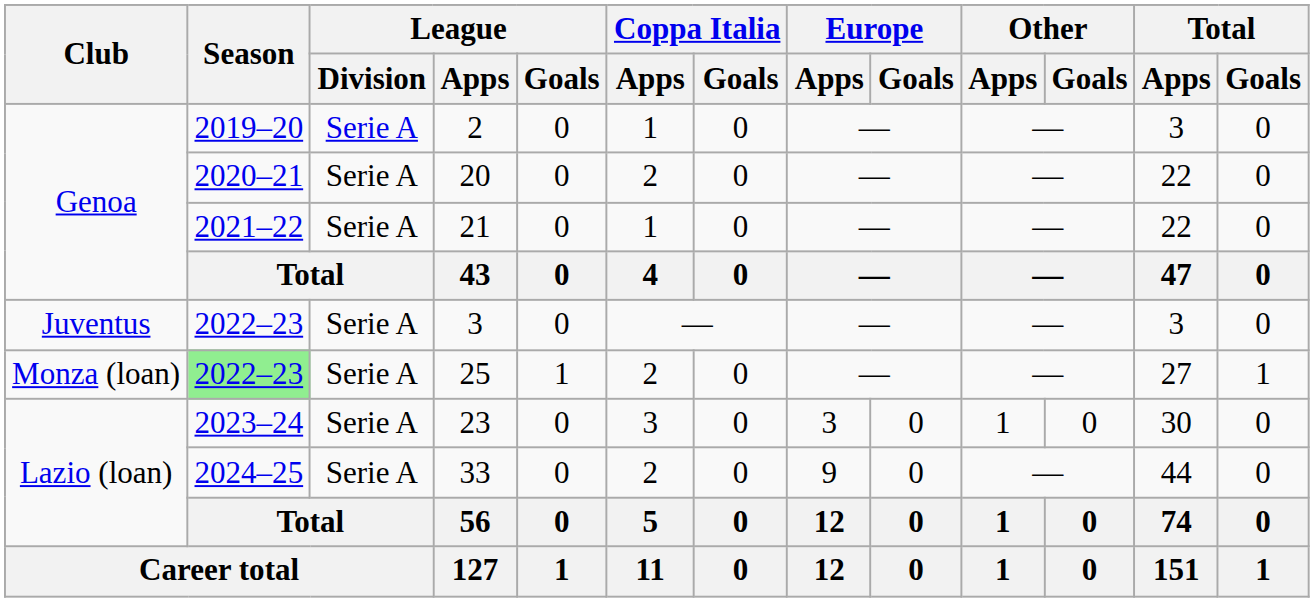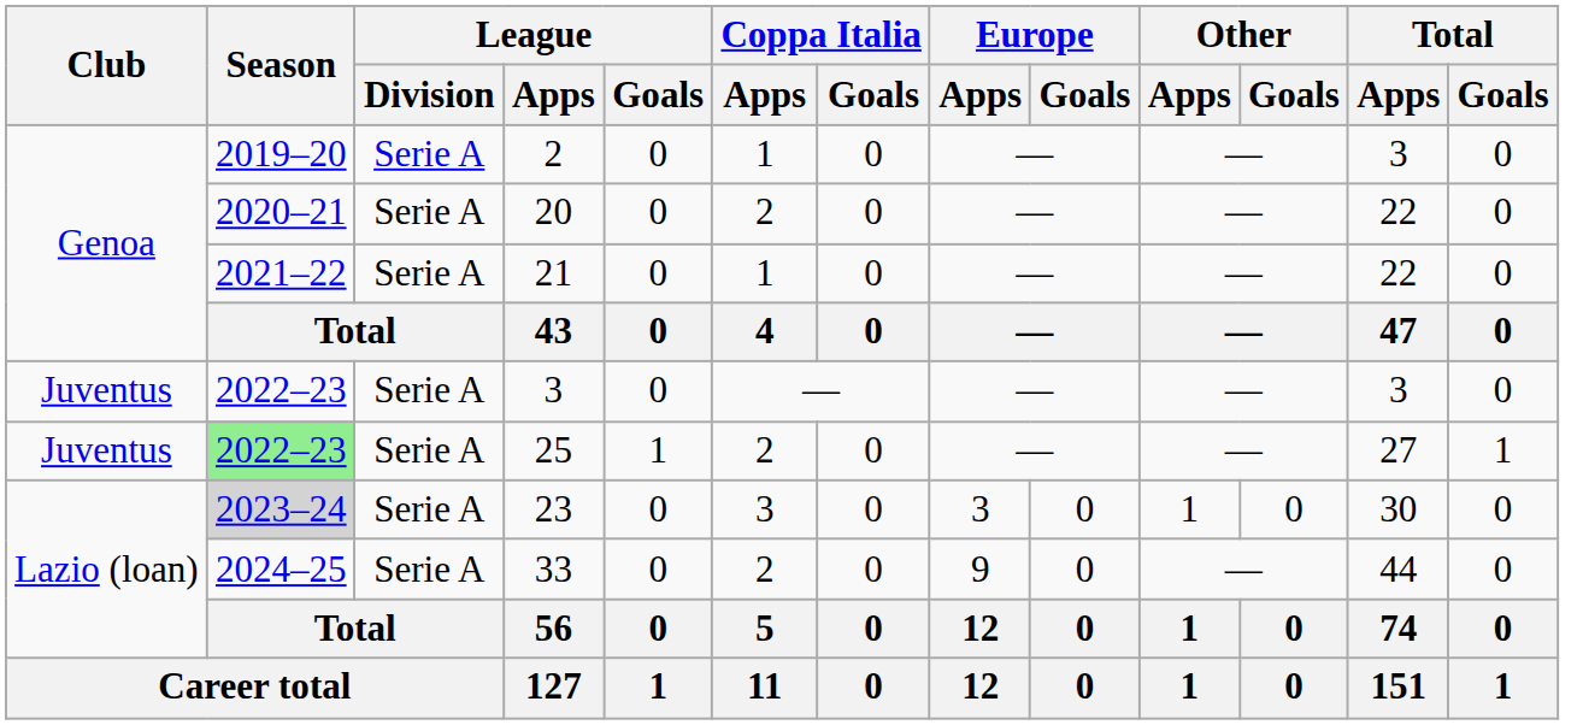 <table class="wikitable" style="text-align: center">
 <tr>
 <th rowspan="2">Club</th>
 <th rowspan="2">Season</th>
 <th colspan="3">League</th>
 <th colspan="2"><a href='#'>Coppa Italia</a></th>
 <th colspan="2"><a href='#'>Europe</a></th>
 <th colspan="2">Other</th>
 <th colspan="2">Total</th>
 </tr>
 <tr>
 <th>Division</th>
 <th>Apps</th>
 <th>Goals</th>
 <th>Apps</th>
 <th>Goals</th>
 <th>Apps</th>
 <th>Goals</th>
 <th>Apps</th>
 <th>Goals</th>
 <th>Apps</th>
 <th>Goals</th>
 </tr>
 <tr>
 <td rowspan="4"><a href='#'>Genoa</a></td>
 <td><a href='#'>2019–20</a></td>
 <td><a href='#'>Serie A</a></td>
 <td>2</td>
 <td>0</td>
 <td>1</td>
 <td>0</td>
 <td colspan="2">—</td>
 <td colspan="2">—</td>
 <td>3</td>
 <td>0</td>
 </tr>
 <tr>
 <td><a href='#'>2020–21</a></td>
 <td>Serie A</td>
 <td>20</td>
 <td>0</td>
 <td>2</td>
 <td>0</td>
 <td colspan="2">—</td>
 <td colspan="2">—</td>
 <td>22</td>
 <td>0</td>
 </tr>
 <tr>
 <td><a href='#'>2021–22</a></td>
 <td>Serie A</td>
 <td>21</td>
 <td>0</td>
 <td>1</td>
 <td>0</td>
 <td colspan="2">—</td>
 <td colspan="2">—</td>
 <td>22</td>
 <td>0</td>
 </tr>
 <tr>
 <th colspan="2">Total</th>
 <th>43</th>
 <th>0</th>
 <th>4</th>
 <th>0</th>
 <th colspan="2">—</th>
 <th colspan="2">—</th>
 <th>47</th>
 <th>0</th>
 </tr>
 <tr>
 <td><a href='#'>Juventus</a></td>
 <td><a href='#'>2022–23</a></td>
 <td>Serie A</td>
 <td>3</td>
 <td>0</td>
 <td colspan="2">—</td>
 <td colspan="2">—</td>
 <td colspan="2">—</td>
 <td>3</td>
 <td>0</td>
 </tr>
 <tr>
-<td><a href='#'>Monza</a> (loan)</td>
+<td><a href='#'>Juventus</a></td>
 <td style="background: lightgreen;"><a href='#'>2022–23</a></td>
 <td>Serie A</td>
 <td>25</td>
 <td>1</td>
 <td>2</td>
 <td>0</td>
 <td colspan="2">—</td>
 <td colspan="2">—</td>
 <td>27</td>
 <td>1</td>
 </tr>
 <tr>
 <td rowspan="3"><a href='#'>Lazio</a> (loan)</td>
-<td><a href='#'>2023–24</a></td>
+<td style="background: lightgrey;"><a href='#'>2023–24</a></td>
 <td>Serie A</td>
 <td>23</td>
 <td>0</td>
 <td>3</td>
 <td>0</td>
 <td>3</td>
 <td>0</td>
 <td>1</td>
 <td>0</td>
 <td>30</td>
 <td>0</td>
 </tr>
 <tr>
 <td><a href='#'>2024–25</a></td>
 <td>Serie A</td>
 <td>33</td>
 <td>0</td>
 <td>2</td>
 <td>0</td>
 <td>9</td>
 <td>0</td>
 <td colspan="2">—</td>
 <td>44</td>
 <td>0</td>
 </tr>
 <tr>
 <th colspan="2">Total</th>
 <th>56</th>
 <th>0</th>
 <th>5</th>
 <th>0</th>
 <th>12</th>
 <th>0</th>
 <th>1</th>
 <th>0</th>
 <th>74</th>
 <th>0</th>
 </tr>
 <tr>
 <th colspan="3">Career total</th>
 <th>127</th>
 <th>1</th>
 <th>11</th>
 <th>0</th>
 <th>12</th>
 <th>0</th>
 <th>1</th>
 <th>0</th>
 <th>151</th>
 <th>1</th>
 </tr>
 </table>
